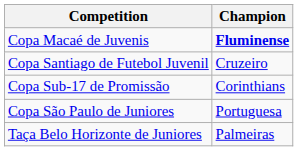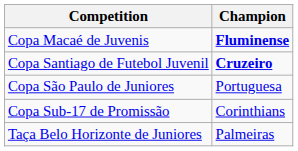 <table class="wikitable">
 <tr>
 <th>Competition</th>
 <th>Champion</th>
 </tr>
 <tr>
 <td><a href='#'>Copa Macaé de Juvenis</a></td>
 <td><strong><a href='#'>Fluminense</a></strong></td>
 </tr>
 <tr>
 <td><a href='#'>Copa Santiago de Futebol Juvenil</a></td>
-<td><a href='#'>Cruzeiro</a></td>
+<td><strong><a href='#'>Cruzeiro</a></strong></td>
+</tr>
+<tr>
+<td><a href='#'>Copa São Paulo de Juniores</a></td>
+<td><a href='#'>Portuguesa</a></td>
 </tr>
 <tr>
 <td><a href='#'>Copa Sub-17 de Promissão</a></td>
 <td><a href='#'>Corinthians</a></td>
 </tr>
 <tr>
-<td><a href='#'>Copa São Paulo de Juniores</a></td>
-<td><a href='#'>Portuguesa</a></td>
-</tr>
-<tr>
 <td><a href='#'>Taça Belo Horizonte de Juniores</a></td>
 <td><a href='#'>Palmeiras</a></td>
 </tr>
 </table>
